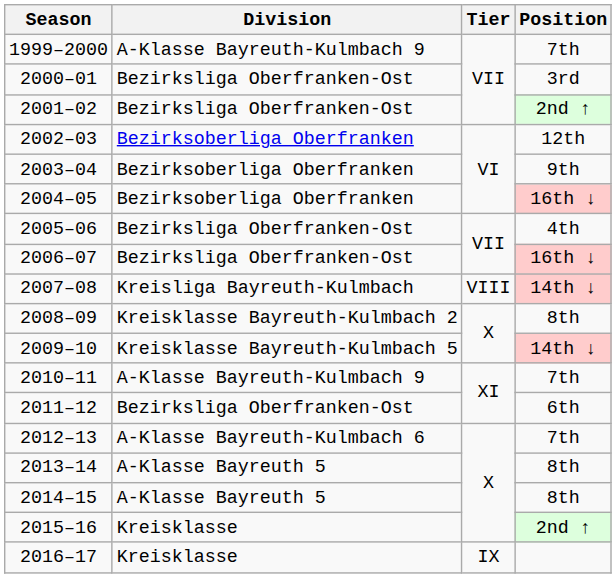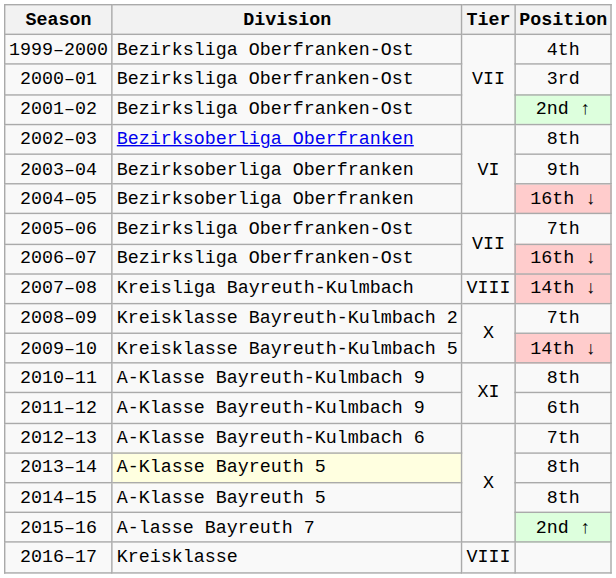 <table class="wikitable">
 <tr>
 <th>Season</th>
 <th>Division</th>
 <th>Tier</th>
 <th>Position</th>
 </tr>
 <tr align="center">
 <td>1999–2000</td>
-<td align="left">A-Klasse Bayreuth-Kulmbach 9</td>
+<td align="left">Bezirksliga Oberfranken-Ost</td>
 <td rowspan=3>VII</td>
-<td>7th</td>
+<td>4th</td>
 </tr>
 <tr align="center">
 <td>2000–01</td>
 <td align="left">Bezirksliga Oberfranken-Ost</td>
 <td>3rd</td>
 </tr>
 <tr align="center">
 <td>2001–02</td>
 <td align="left">Bezirksliga Oberfranken-Ost</td>
 <td style="background:#ddffdd">2nd ↑</td>
 </tr>
 <tr align="center">
 <td>2002–03</td>
 <td align="left"><a href='#'>Bezirksoberliga Oberfranken</a></td>
 <td rowspan=3>VI</td>
-<td>12th</td>
+<td>8th</td>
 </tr>
 <tr align="center">
 <td>2003–04</td>
 <td align="left">Bezirksoberliga Oberfranken</td>
 <td>9th</td>
 </tr>
 <tr align="center">
 <td>2004–05</td>
 <td align="left">Bezirksoberliga Oberfranken</td>
 <td style="background:#ffcccc">16th ↓</td>
 </tr>
 <tr align="center">
 <td>2005–06</td>
 <td align="left">Bezirksliga Oberfranken-Ost</td>
 <td rowspan=2>VII</td>
-<td>4th</td>
+<td>7th</td>
 </tr>
 <tr align="center">
 <td>2006–07</td>
 <td align="left">Bezirksliga Oberfranken-Ost</td>
 <td style="background:#ffcccc">16th ↓</td>
 </tr>
 <tr align="center">
 <td>2007–08</td>
 <td align="left">Kreisliga Bayreuth-Kulmbach</td>
 <td>VIII</td>
 <td style="background:#ffcccc">14th ↓</td>
 </tr>
 <tr align="center">
 <td>2008–09</td>
 <td align="left">Kreisklasse Bayreuth-Kulmbach 2</td>
 <td rowspan=2>X</td>
-<td>8th</td>
+<td>7th</td>
 </tr>
 <tr align="center">
 <td>2009–10</td>
 <td align="left">Kreisklasse Bayreuth-Kulmbach 5</td>
 <td style="background:#ffcccc">14th ↓</td>
 </tr>
 <tr align="center">
 <td>2010–11</td>
 <td align="left">A-Klasse Bayreuth-Kulmbach 9</td>
 <td rowspan=2>XI</td>
-<td>7th</td>
+<td>8th</td>
 </tr>
 <tr align="center">
 <td>2011–12</td>
-<td align="left">Bezirksliga Oberfranken-Ost</td>
+<td align="left">A-Klasse Bayreuth-Kulmbach 9</td>
 <td>6th</td>
 </tr>
 <tr align="center">
 <td>2012–13</td>
 <td align="left">A-Klasse Bayreuth-Kulmbach 6</td>
 <td rowspan=4>X</td>
 <td>7th</td>
 </tr>
 <tr align="center">
 <td>2013–14</td>
-<td align="left">A-Klasse Bayreuth 5</td>
+<td align="left" style="background: lightyellow;">A-Klasse Bayreuth 5</td>
 <td>8th</td>
 </tr>
 <tr align="center">
 <td>2014–15</td>
 <td align="left">A-Klasse Bayreuth 5</td>
 <td>8th</td>
 </tr>
 <tr align="center">
 <td>2015–16</td>
-<td align="left">Kreisklasse</td>
+<td align="left">A-lasse Bayreuth 7</td>
 <td style="background:#ddffdd">2nd ↑</td>
 </tr>
 <tr align="center">
 <td>2016–17</td>
 <td align="left">Kreisklasse</td>
-<td>IX</td>
+<td>VIII</td>
 <td></td>
 </tr>
 </table>
